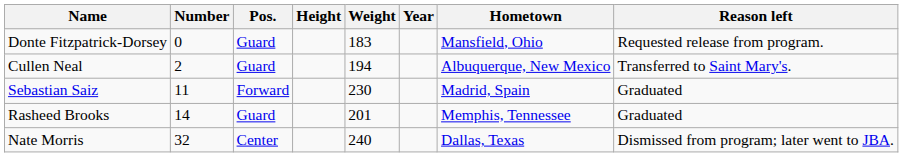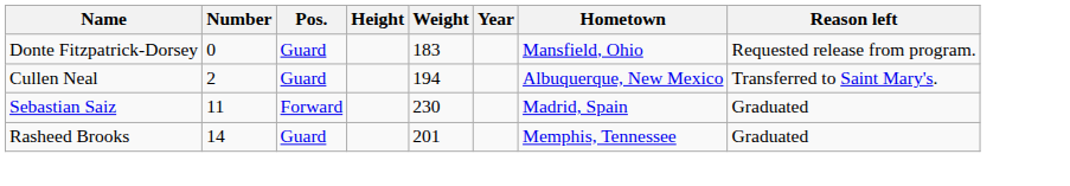 <table class="wikitable sortable" border="1">
 <tr>
 <th>Name</th>
 <th>Number</th>
 <th>Pos.</th>
 <th>Height</th>
 <th>Weight</th>
 <th>Year</th>
 <th>Hometown</th>
 <th class="unsortable">Reason left</th>
 </tr>
 <tr>
 <td>Donte Fitzpatrick-Dorsey</td>
 <td>0</td>
 <td><a href='#'>Guard</a></td>
 <td></td>
 <td>183</td>
 <td></td>
 <td><a href='#'>Mansfield, Ohio</a></td>
 <td>Requested release from program.</td>
 </tr>
 <tr>
 <td>Cullen Neal</td>
 <td>2</td>
 <td><a href='#'>Guard</a></td>
 <td></td>
 <td>194</td>
 <td></td>
 <td><a href='#'>Albuquerque, New Mexico</a></td>
 <td>Transferred to <a href='#'>Saint Mary's</a>.</td>
 </tr>
 <tr>
 <td><a href='#'>Sebastian Saiz</a></td>
 <td>11</td>
 <td><a href='#'>Forward</a></td>
 <td></td>
 <td>230</td>
 <td></td>
 <td><a href='#'>Madrid, Spain</a></td>
 <td>Graduated</td>
 </tr>
 <tr>
 <td>Rasheed Brooks</td>
 <td>14</td>
 <td><a href='#'>Guard</a></td>
 <td></td>
 <td>201</td>
 <td></td>
 <td><a href='#'>Memphis, Tennessee</a></td>
 <td>Graduated</td>
 </tr>
-<tr>
-<td>Nate Morris</td>
-<td>32</td>
-<td><a href='#'>Center</a></td>
-<td></td>
-<td>240</td>
-<td></td>
-<td><a href='#'>Dallas, Texas</a></td>
-<td>Dismissed from program; later went to <a href='#'>JBA</a>.</td>
-</tr>
 </table>
